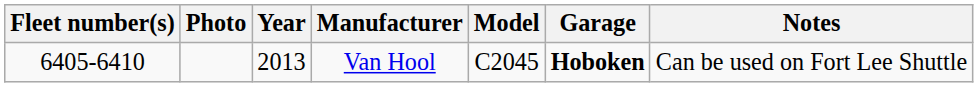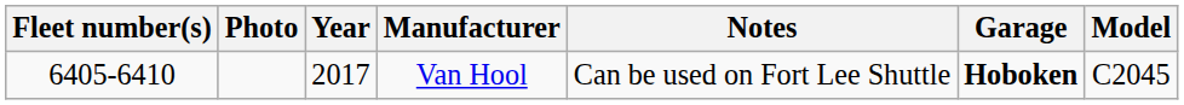 <table class="wikitable">
 <tr>
 <th>Fleet number(s)</th>
 <th>Photo</th>
 <th>Year</th>
 <th>Manufacturer</th>
+<th>Notes</th>
+<th>Garage</th>
 <th>Model</th>
-<th>Garage</th>
-<th>Notes</th>
 </tr>
 <tr align="center">
 <td>6405-6410</td>
 <td></td>
-<td>2013</td>
+<td>2017</td>
 <td><a href='#'>Van Hool</a></td>
+<td>Can be used on Fort Lee Shuttle</td>
+<td><strong>Hoboken</strong></td>
 <td>C2045</td>
-<td><strong>Hoboken</strong></td>
-<td>Can be used on Fort Lee Shuttle</td>
 </tr>
 </table>
